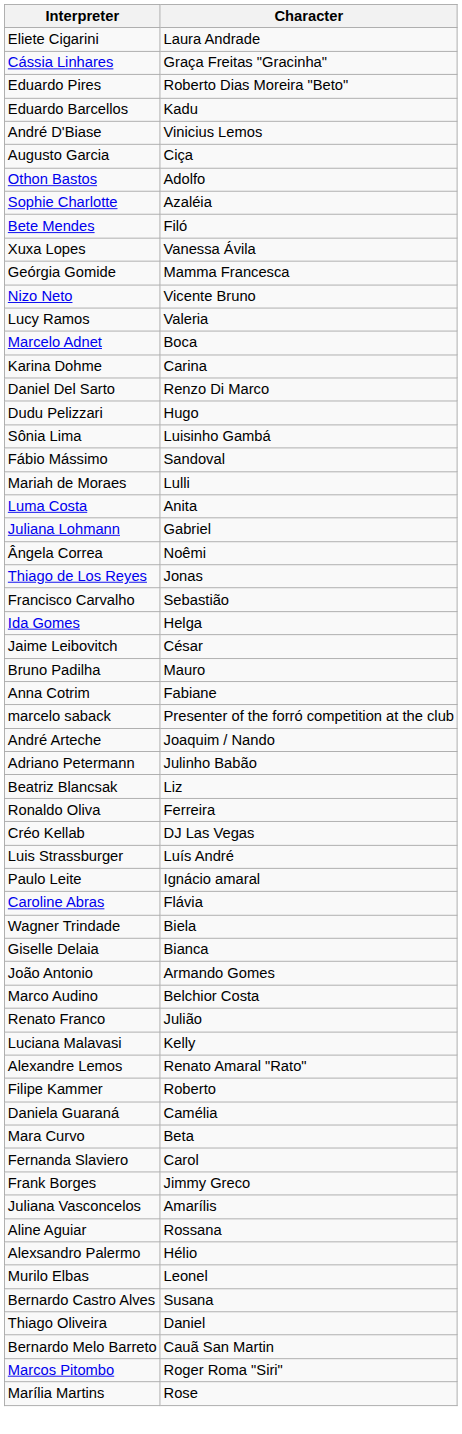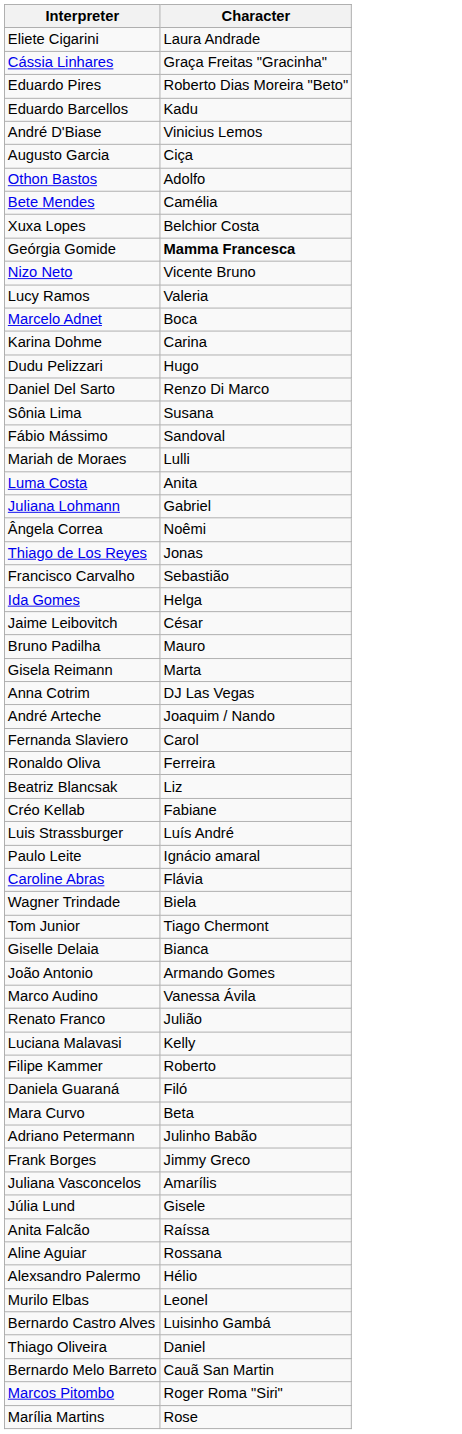 <table class="wikitable">
 <tr>
 <th>Interpreter</th>
 <th>Character</th>
 </tr>
 <tr>
 <td>Eliete Cigarini</td>
 <td>Laura Andrade</td>
 </tr>
 <tr>
 <td><a href='#'>Cássia Linhares</a></td>
 <td>Graça Freitas "Gracinha"</td>
 </tr>
 <tr>
 <td>Eduardo Pires</td>
 <td>Roberto Dias Moreira "Beto"</td>
 </tr>
 <tr>
 <td>Eduardo Barcellos</td>
 <td>Kadu</td>
 </tr>
 <tr>
 <td>André D'Biase</td>
 <td>Vinicius Lemos</td>
 </tr>
 <tr>
 <td>Augusto Garcia</td>
 <td>Ciça</td>
 </tr>
 <tr>
 <td><a href='#'>Othon Bastos</a></td>
 <td>Adolfo</td>
 </tr>
 <tr>
-<td><a href='#'>Sophie Charlotte</a></td>
-<td>Azaléia</td>
-</tr>
-<tr>
 <td><a href='#'>Bete Mendes</a></td>
-<td>Filó</td>
+<td>Camélia</td>
 </tr>
 <tr>
 <td>Xuxa Lopes</td>
-<td>Vanessa Ávila</td>
+<td>Belchior Costa</td>
 </tr>
 <tr>
 <td>Geórgia Gomide</td>
-<td>Mamma Francesca</td>
+<td><strong>Mamma Francesca</strong></td>
 </tr>
 <tr>
 <td><a href='#'>Nizo Neto</a></td>
 <td>Vicente Bruno</td>
 </tr>
 <tr>
 <td>Lucy Ramos</td>
 <td>Valeria</td>
 </tr>
 <tr>
 <td><a href='#'>Marcelo Adnet</a></td>
 <td>Boca</td>
 </tr>
 <tr>
 <td>Karina Dohme</td>
 <td>Carina</td>
 </tr>
 <tr>
+<td>Dudu Pelizzari</td>
+<td>Hugo</td>
+</tr>
+<tr>
 <td>Daniel Del Sarto</td>
 <td>Renzo Di Marco</td>
 </tr>
 <tr>
-<td>Dudu Pelizzari</td>
-<td>Hugo</td>
-</tr>
-<tr>
 <td>Sônia Lima</td>
-<td>Luisinho Gambá</td>
+<td>Susana</td>
 </tr>
 <tr>
 <td>Fábio Mássimo</td>
 <td>Sandoval</td>
 </tr>
 <tr>
 <td>Mariah de Moraes</td>
 <td>Lulli</td>
 </tr>
 <tr>
 <td><a href='#'>Luma Costa</a></td>
 <td>Anita</td>
 </tr>
 <tr>
 <td><a href='#'>Juliana Lohmann</a></td>
 <td>Gabriel</td>
 </tr>
 <tr>
 <td>Ângela Correa</td>
 <td>Noêmi</td>
 </tr>
 <tr>
 <td><a href='#'>Thiago de Los Reyes</a></td>
 <td>Jonas</td>
 </tr>
 <tr>
 <td>Francisco Carvalho</td>
 <td>Sebastião</td>
 </tr>
 <tr>
 <td><a href='#'>Ida Gomes</a></td>
 <td>Helga</td>
 </tr>
 <tr>
 <td>Jaime Leibovitch</td>
 <td>César</td>
 </tr>
 <tr>
 <td>Bruno Padilha</td>
 <td>Mauro</td>
 </tr>
 <tr>
-<td>Anna Cotrim</td>
-<td>Fabiane</td>
+<td>Gisela Reimann</td>
+<td>Marta</td>
 </tr>
 <tr>
-<td>marcelo saback</td>
-<td>Presenter of the forró competition at the club</td>
+<td>Anna Cotrim</td>
+<td>DJ Las Vegas</td>
 </tr>
 <tr>
 <td>André Arteche</td>
 <td>Joaquim / Nando</td>
 </tr>
 <tr>
-<td>Adriano Petermann</td>
-<td>Julinho Babão</td>
+<td>Fernanda Slaviero</td>
+<td>Carol</td>
+</tr>
+<tr>
+<td>Ronaldo Oliva</td>
+<td>Ferreira</td>
 </tr>
 <tr>
 <td>Beatriz Blancsak</td>
 <td>Liz</td>
 </tr>
 <tr>
-<td>Ronaldo Oliva</td>
-<td>Ferreira</td>
-</tr>
-<tr>
 <td>Créo Kellab</td>
-<td>DJ Las Vegas</td>
+<td>Fabiane</td>
 </tr>
 <tr>
 <td>Luis Strassburger</td>
 <td>Luís André</td>
 </tr>
 <tr>
 <td>Paulo Leite</td>
 <td>Ignácio amaral</td>
 </tr>
 <tr>
 <td><a href='#'>Caroline Abras</a></td>
 <td>Flávia</td>
 </tr>
 <tr>
 <td>Wagner Trindade</td>
 <td>Biela</td>
 </tr>
 <tr>
+<td>Tom Junior</td>
+<td>Tiago Chermont</td>
+</tr>
+<tr>
 <td>Giselle Delaia</td>
 <td>Bianca</td>
 </tr>
 <tr>
 <td>João Antonio</td>
 <td>Armando Gomes</td>
 </tr>
 <tr>
 <td>Marco Audino</td>
-<td>Belchior Costa</td>
+<td>Vanessa Ávila</td>
 </tr>
 <tr>
 <td>Renato Franco</td>
 <td>Julião</td>
 </tr>
 <tr>
 <td>Luciana Malavasi</td>
 <td>Kelly</td>
 </tr>
 <tr>
-<td>Alexandre Lemos</td>
-<td>Renato Amaral "Rato"</td>
-</tr>
-<tr>
 <td>Filipe Kammer</td>
 <td>Roberto</td>
 </tr>
 <tr>
 <td>Daniela Guaraná</td>
-<td>Camélia</td>
+<td>Filó</td>
 </tr>
 <tr>
 <td>Mara Curvo</td>
 <td>Beta</td>
 </tr>
 <tr>
-<td>Fernanda Slaviero</td>
-<td>Carol</td>
+<td>Adriano Petermann</td>
+<td>Julinho Babão</td>
 </tr>
 <tr>
 <td>Frank Borges</td>
 <td>Jimmy Greco</td>
 </tr>
 <tr>
 <td>Juliana Vasconcelos</td>
 <td>Amarílis</td>
+</tr>
+<tr>
+<td>Júlia Lund</td>
+<td>Gisele</td>
+</tr>
+<tr>
+<td>Anita Falcão</td>
+<td>Raíssa</td>
 </tr>
 <tr>
 <td>Aline Aguiar</td>
 <td>Rossana</td>
 </tr>
 <tr>
 <td>Alexsandro Palermo</td>
 <td>Hélio</td>
 </tr>
 <tr>
 <td>Murilo Elbas</td>
 <td>Leonel</td>
 </tr>
 <tr>
 <td>Bernardo Castro Alves</td>
-<td>Susana</td>
+<td>Luisinho Gambá</td>
 </tr>
 <tr>
 <td>Thiago Oliveira</td>
 <td>Daniel</td>
 </tr>
 <tr>
 <td>Bernardo Melo Barreto</td>
 <td>Cauã San Martin</td>
 </tr>
 <tr>
 <td><a href='#'>Marcos Pitombo</a></td>
 <td>Roger Roma "Siri"</td>
 </tr>
 <tr>
 <td>Marília Martins</td>
 <td>Rose</td>
 </tr>
 </table>
